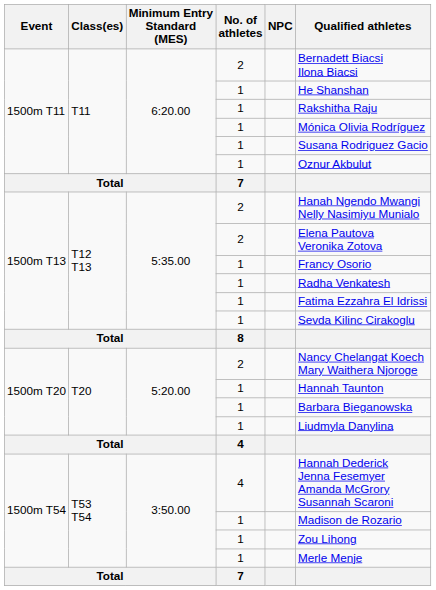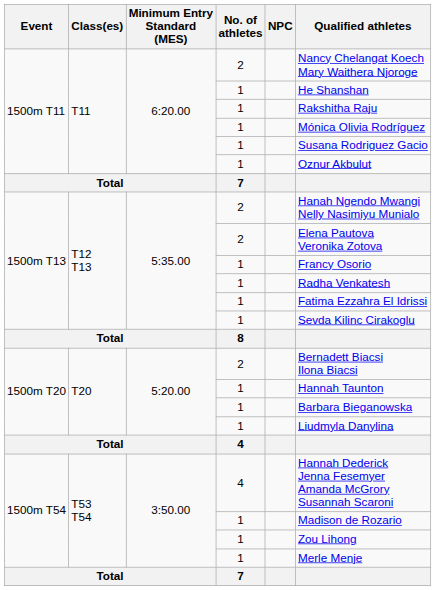 <table class="wikitable">
 <tr>
 <th>Event</th>
 <th>Class(es)</th>
 <th>Minimum Entry<br> Standard<br> (MES)</th>
 <th>No. of<br>athletes</th>
 <th>NPC</th>
 <th>Qualified athletes</th>
 </tr>
 <tr>
 <td rowspan=6>1500m T11</td>
 <td rowspan=6>T11</td>
 <td rowspan=6 align="center">6:20.00</td>
 <td align=center>2</td>
 <td></td>
-<td><a href='#'>Bernadett Biacsi</a><br> <a href='#'>Ilona Biacsi</a></td>
+<td><a href='#'>Nancy Chelangat Koech</a><br><a href='#'>Mary Waithera Njoroge</a></td>
 </tr>
 <tr>
 <td align=center>1</td>
 <td></td>
 <td><a href='#'>He Shanshan</a></td>
 </tr>
 <tr>
 <td align=center>1</td>
 <td></td>
 <td><a href='#'>Rakshitha Raju</a></td>
 </tr>
 <tr>
 <td align=center>1</td>
 <td></td>
 <td><a href='#'>Mónica Olivia Rodríguez</a></td>
 </tr>
 <tr>
 <td align=center>1</td>
 <td></td>
 <td><a href='#'>Susana Rodriguez Gacio</a></td>
 </tr>
 <tr>
 <td align=center>1</td>
 <td></td>
 <td><a href='#'>Oznur Akbulut</a></td>
 </tr>
 <tr>
 <th colspan=3>Total</th>
 <th>7</th>
 <th></th>
 <th></th>
 </tr>
 <tr>
 <td rowspan=6>1500m T13</td>
 <td rowspan=6>T12<br>T13</td>
 <td rowspan=6 align="center">5:35.00</td>
 <td align=center>2</td>
 <td></td>
 <td><a href='#'>Hanah Ngendo Mwangi</a><br> <a href='#'>Nelly Nasimiyu Munialo</a></td>
 </tr>
 <tr>
 <td align=center>2</td>
 <td></td>
 <td><a href='#'>Elena Pautova</a><br> <a href='#'>Veronika Zotova</a></td>
 </tr>
 <tr>
 <td align=center>1</td>
 <td></td>
 <td><a href='#'>Francy Osorio</a></td>
 </tr>
 <tr>
 <td align=center>1</td>
 <td></td>
 <td><a href='#'>Radha Venkatesh</a></td>
 </tr>
 <tr>
 <td align=center>1</td>
 <td></td>
 <td><a href='#'>Fatima Ezzahra El Idrissi</a></td>
 </tr>
 <tr>
 <td align=center>1</td>
 <td></td>
 <td><a href='#'>Sevda Kilinc Cirakoglu</a></td>
 </tr>
 <tr>
 <th colspan=3>Total</th>
 <th>8</th>
 <th></th>
 <th></th>
 </tr>
 <tr>
 <td rowspan=4>1500m T20</td>
 <td rowspan=4>T20</td>
 <td rowspan=4 align="center">5:20.00</td>
 <td align=center>2</td>
 <td></td>
-<td><a href='#'>Nancy Chelangat Koech</a><br><a href='#'>Mary Waithera Njoroge</a></td>
+<td><a href='#'>Bernadett Biacsi</a><br> <a href='#'>Ilona Biacsi</a></td>
 </tr>
 <tr>
 <td align=center>1</td>
 <td></td>
 <td><a href='#'>Hannah Taunton</a></td>
 </tr>
 <tr>
 <td align=center>1</td>
 <td></td>
 <td><a href='#'>Barbara Bieganowska</a></td>
 </tr>
 <tr>
 <td align=center>1</td>
 <td></td>
 <td><a href='#'>Liudmyla Danylina</a></td>
 </tr>
 <tr>
 <th colspan=3>Total</th>
 <th>4</th>
 <th></th>
 <th></th>
 </tr>
 <tr>
 <td rowspan=4>1500m T54</td>
 <td rowspan=4>T53<br>T54</td>
 <td rowspan=4 align="center">3:50.00</td>
 <td align=center>4</td>
 <td></td>
 <td><a href='#'>Hannah Dederick</a><br><a href='#'>Jenna Fesemyer</a><br><a href='#'>Amanda McGrory</a><br> <a href='#'>Susannah Scaroni</a></td>
 </tr>
 <tr>
 <td align=center>1</td>
 <td></td>
 <td><a href='#'>Madison de Rozario</a></td>
 </tr>
 <tr>
 <td align=center>1</td>
 <td></td>
 <td><a href='#'>Zou Lihong</a></td>
 </tr>
 <tr>
 <td align=center>1</td>
 <td></td>
 <td><a href='#'>Merle Menje</a></td>
 </tr>
 <tr>
 <th colspan=3>Total</th>
 <th>7</th>
 <th></th>
 <th></th>
 </tr>
 </table>
